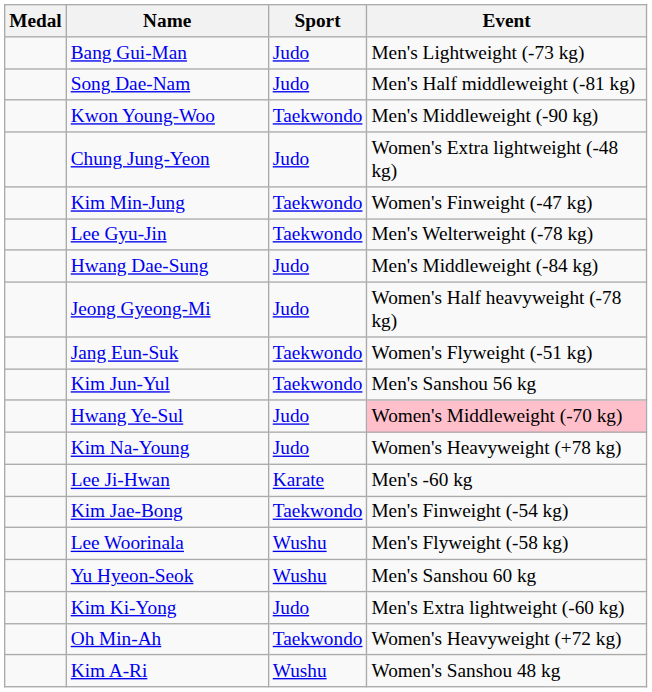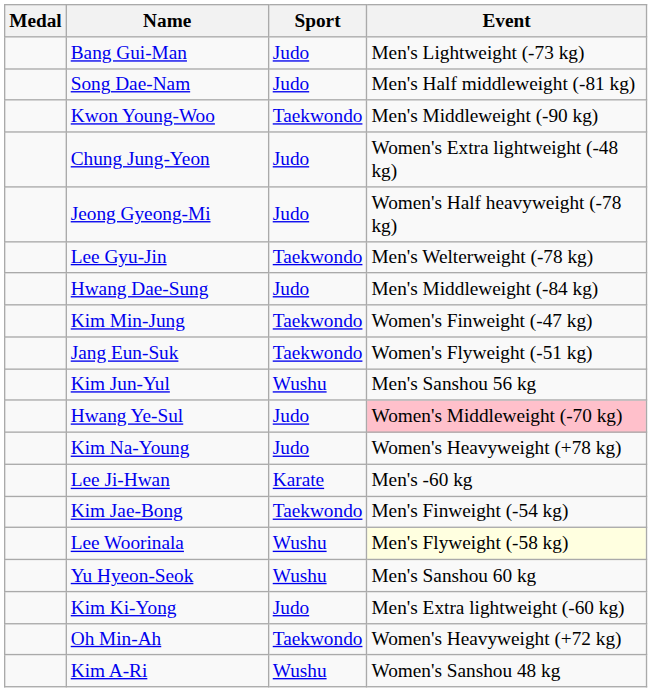 <table class="wikitable sortable" style="font-size:90%">
 <tr>
 <th>Medal</th>
 <th style="width:10em">Name</th>
 <th>Sport</th>
 <th style="width:14em">Event</th>
 </tr>
 <tr>
 <td></td>
 <td><a href='#'>Bang Gui-Man</a></td>
 <td><a href='#'>Judo</a></td>
 <td>Men's Lightweight (-73 kg)</td>
 </tr>
 <tr>
 <td></td>
 <td><a href='#'>Song Dae-Nam</a></td>
 <td><a href='#'>Judo</a></td>
 <td>Men's Half middleweight (-81 kg)</td>
 </tr>
 <tr>
 <td></td>
 <td><a href='#'>Kwon Young-Woo</a></td>
 <td><a href='#'>Taekwondo</a></td>
 <td>Men's Middleweight (-90 kg)</td>
 </tr>
 <tr>
 <td></td>
 <td><a href='#'>Chung Jung-Yeon</a></td>
 <td><a href='#'>Judo</a></td>
 <td>Women's Extra lightweight (-48 kg)</td>
 </tr>
 <tr>
 <td></td>
-<td><a href='#'>Kim Min-Jung</a></td>
-<td><a href='#'>Taekwondo</a></td>
-<td>Women's Finweight (-47 kg)</td>
+<td><a href='#'>Jeong Gyeong-Mi</a></td>
+<td><a href='#'>Judo</a></td>
+<td>Women's Half heavyweight (-78 kg)</td>
 </tr>
 <tr>
 <td></td>
 <td><a href='#'>Lee Gyu-Jin</a></td>
 <td><a href='#'>Taekwondo</a></td>
 <td>Men's Welterweight (-78 kg)</td>
 </tr>
 <tr>
 <td></td>
 <td><a href='#'>Hwang Dae-Sung</a></td>
 <td><a href='#'>Judo</a></td>
 <td>Men's Middleweight (-84 kg)</td>
 </tr>
 <tr>
 <td></td>
-<td><a href='#'>Jeong Gyeong-Mi</a></td>
-<td><a href='#'>Judo</a></td>
-<td>Women's Half heavyweight (-78 kg)</td>
+<td><a href='#'>Kim Min-Jung</a></td>
+<td><a href='#'>Taekwondo</a></td>
+<td>Women's Finweight (-47 kg)</td>
 </tr>
 <tr>
 <td></td>
 <td><a href='#'>Jang Eun-Suk</a></td>
 <td><a href='#'>Taekwondo</a></td>
 <td>Women's Flyweight (-51 kg)</td>
 </tr>
 <tr>
 <td></td>
 <td><a href='#'>Kim Jun-Yul</a></td>
-<td><a href='#'>Taekwondo</a></td>
+<td><a href='#'>Wushu</a></td>
 <td>Men's Sanshou 56 kg</td>
 </tr>
 <tr>
 <td></td>
 <td><a href='#'>Hwang Ye-Sul</a></td>
 <td><a href='#'>Judo</a></td>
 <td style="background: pink;">Women's Middleweight (-70 kg)</td>
 </tr>
 <tr>
 <td></td>
 <td><a href='#'>Kim Na-Young</a></td>
 <td><a href='#'>Judo</a></td>
 <td>Women's Heavyweight (+78 kg)</td>
 </tr>
 <tr>
 <td></td>
 <td><a href='#'>Lee Ji-Hwan</a></td>
 <td><a href='#'>Karate</a></td>
 <td>Men's -60 kg</td>
 </tr>
 <tr>
 <td></td>
 <td><a href='#'>Kim Jae-Bong</a></td>
 <td><a href='#'>Taekwondo</a></td>
 <td>Men's Finweight (-54 kg)</td>
 </tr>
 <tr>
 <td></td>
 <td><a href='#'>Lee Woorinala</a></td>
 <td><a href='#'>Wushu</a></td>
-<td>Men's Flyweight (-58 kg)</td>
+<td style="background: lightyellow;">Men's Flyweight (-58 kg)</td>
 </tr>
 <tr>
 <td></td>
 <td><a href='#'>Yu Hyeon-Seok</a></td>
 <td><a href='#'>Wushu</a></td>
 <td>Men's Sanshou 60 kg</td>
 </tr>
 <tr>
 <td></td>
 <td><a href='#'>Kim Ki-Yong</a></td>
 <td><a href='#'>Judo</a></td>
 <td>Men's Extra lightweight (-60 kg)</td>
 </tr>
 <tr>
 <td></td>
 <td><a href='#'>Oh Min-Ah</a></td>
 <td><a href='#'>Taekwondo</a></td>
 <td>Women's Heavyweight (+72 kg)</td>
 </tr>
 <tr>
 <td></td>
 <td><a href='#'>Kim A-Ri</a></td>
 <td><a href='#'>Wushu</a></td>
 <td>Women's Sanshou 48 kg</td>
 </tr>
 </table>
